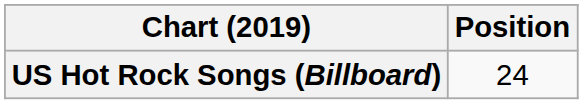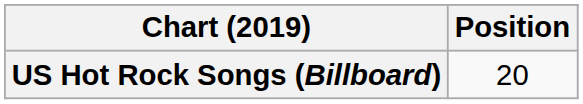 <table class="wikitable plainrowheaders" style="text-align:center">
 <tr>
 <th scope="col">Chart (2019)</th>
 <th scope="col">Position</th>
 </tr>
 <tr>
 <th scope="row">US Hot Rock Songs (<em>Billboard</em>)</th>
-<td>24</td>
+<td>20</td>
 </tr>
 </table>
